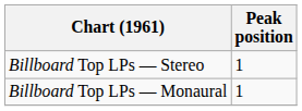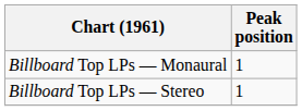 <table class="wikitable">
 <tr>
 <th>Chart (1961)</th>
 <th>Peak<br>position</th>
 </tr>
 <tr>
-<td><em>Billboard</em>  Top LPs — Stereo</td>
+<td><em>Billboard</em>  Top LPs — Monaural</td>
 <td>1</td>
 </tr>
 <tr>
-<td><em>Billboard</em>  Top LPs — Monaural</td>
+<td><em>Billboard</em>  Top LPs — Stereo</td>
 <td>1</td>
 </tr>
 <tr>
 </tr>
 </table>
